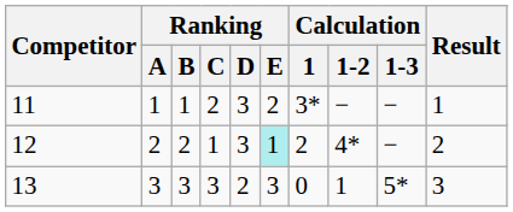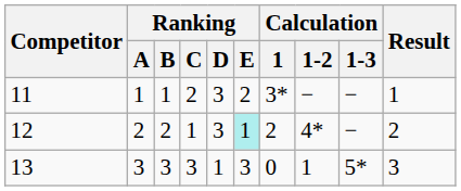 <table class="wikitable">
 <tr>
 <th rowspan="2">Competitor</th>
 <th colspan="5">Ranking</th>
 <th colspan="3">Calculation</th>
 <th rowspan="2">Result</th>
 </tr>
 <tr>
 <th>A</th>
 <th>B</th>
 <th>C</th>
 <th>D</th>
 <th>E</th>
 <th>1</th>
 <th>1-2</th>
 <th>1-3</th>
 </tr>
 <tr>
 <td>11</td>
 <td>1</td>
 <td>1</td>
 <td>2</td>
 <td>3</td>
 <td>2</td>
 <td>3*</td>
 <td>−</td>
 <td>−</td>
 <td>1</td>
 </tr>
 <tr>
 <td>12</td>
 <td>2</td>
 <td>2</td>
 <td>1</td>
 <td>3</td>
 <td style="background: paleturquoise;">1</td>
 <td>2</td>
 <td>4*</td>
 <td>−</td>
 <td>2</td>
 </tr>
 <tr>
 <td>13</td>
 <td>3</td>
 <td>3</td>
 <td>3</td>
-<td>2</td>
+<td>1</td>
 <td>3</td>
 <td>0</td>
 <td>1</td>
 <td>5*</td>
 <td>3</td>
 </tr>
 </table>
